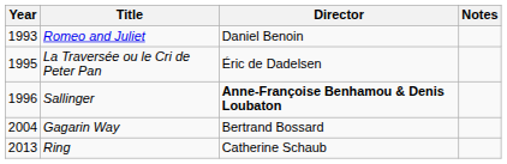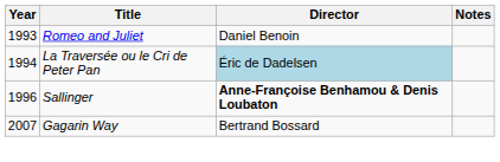 <table class="wikitable sortable">
 <tr>
 <th>Year</th>
 <th>Title</th>
 <th>Director</th>
 <th class="unsortable">Notes</th>
 </tr>
 <tr>
 <td>1993</td>
 <td><em><a href='#'>Romeo and Juliet</a></em></td>
 <td>Daniel Benoin</td>
 <td></td>
 </tr>
 <tr>
-<td>1995</td>
+<td>1994</td>
 <td><em>La Traversée ou le Cri de Peter Pan</em></td>
-<td>Éric de Dadelsen</td>
+<td style="background: lightblue;">Éric de Dadelsen</td>
 <td></td>
 </tr>
 <tr>
 <td>1996</td>
 <td><em>Sallinger</em></td>
 <td><strong>Anne-Françoise Benhamou & Denis Loubaton</strong></td>
 <td></td>
 </tr>
 <tr>
-<td>2004</td>
+<td>2007</td>
 <td><em>Gagarin Way</em></td>
 <td>Bertrand Bossard</td>
 <td></td>
 </tr>
-<tr>
-<td>2013</td>
-<td><em>Ring</em></td>
-<td>Catherine Schaub</td>
-<td></td>
-</tr>
 </table>
